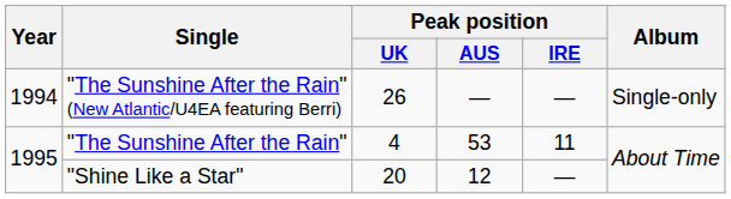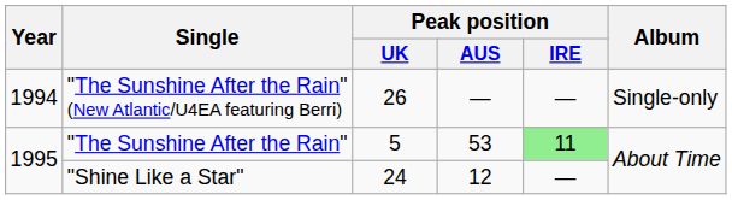 <table class="wikitable">
 <tr>
 <th rowspan="2">Year</th>
 <th rowspan="2">Single</th>
 <th colspan="3">Peak position</th>
 <th rowspan="2">Album</th>
 </tr>
 <tr>
 <th style="width:4em;font-size:90%"><a href='#'>UK</a><br></th>
 <th style="width:4em;font-size:90%"><a href='#'>AUS</a><br></th>
 <th style="width:4em;font-size:90%"><a href='#'>IRE</a><br></th>
 </tr>
 <tr>
 <td rowspan="1">1994</td>
 <td>"<a href='#'>The Sunshine After the Rain</a>"<br><small>(<a href='#'>New Atlantic</a>/U4EA featuring Berri)</small></td>
 <td align="center">26</td>
 <td align="center">—</td>
 <td align="center">—</td>
 <td rowspan="1">Single-only</td>
 </tr>
 <tr>
 <td rowspan="2">1995</td>
 <td>"<a href='#'>The Sunshine After the Rain</a>"</td>
-<td align="center">4</td>
+<td align="center">5</td>
 <td align="center">53</td>
-<td align="center">11</td>
+<td align="center" style="background: lightgreen;">11</td>
 <td rowspan="2"><em>About Time</em></td>
 </tr>
 <tr>
 <td>"Shine Like a Star"</td>
-<td align="center">20</td>
+<td align="center">24</td>
 <td align="center">12</td>
 <td align="center">—</td>
 </tr>
 </table>
